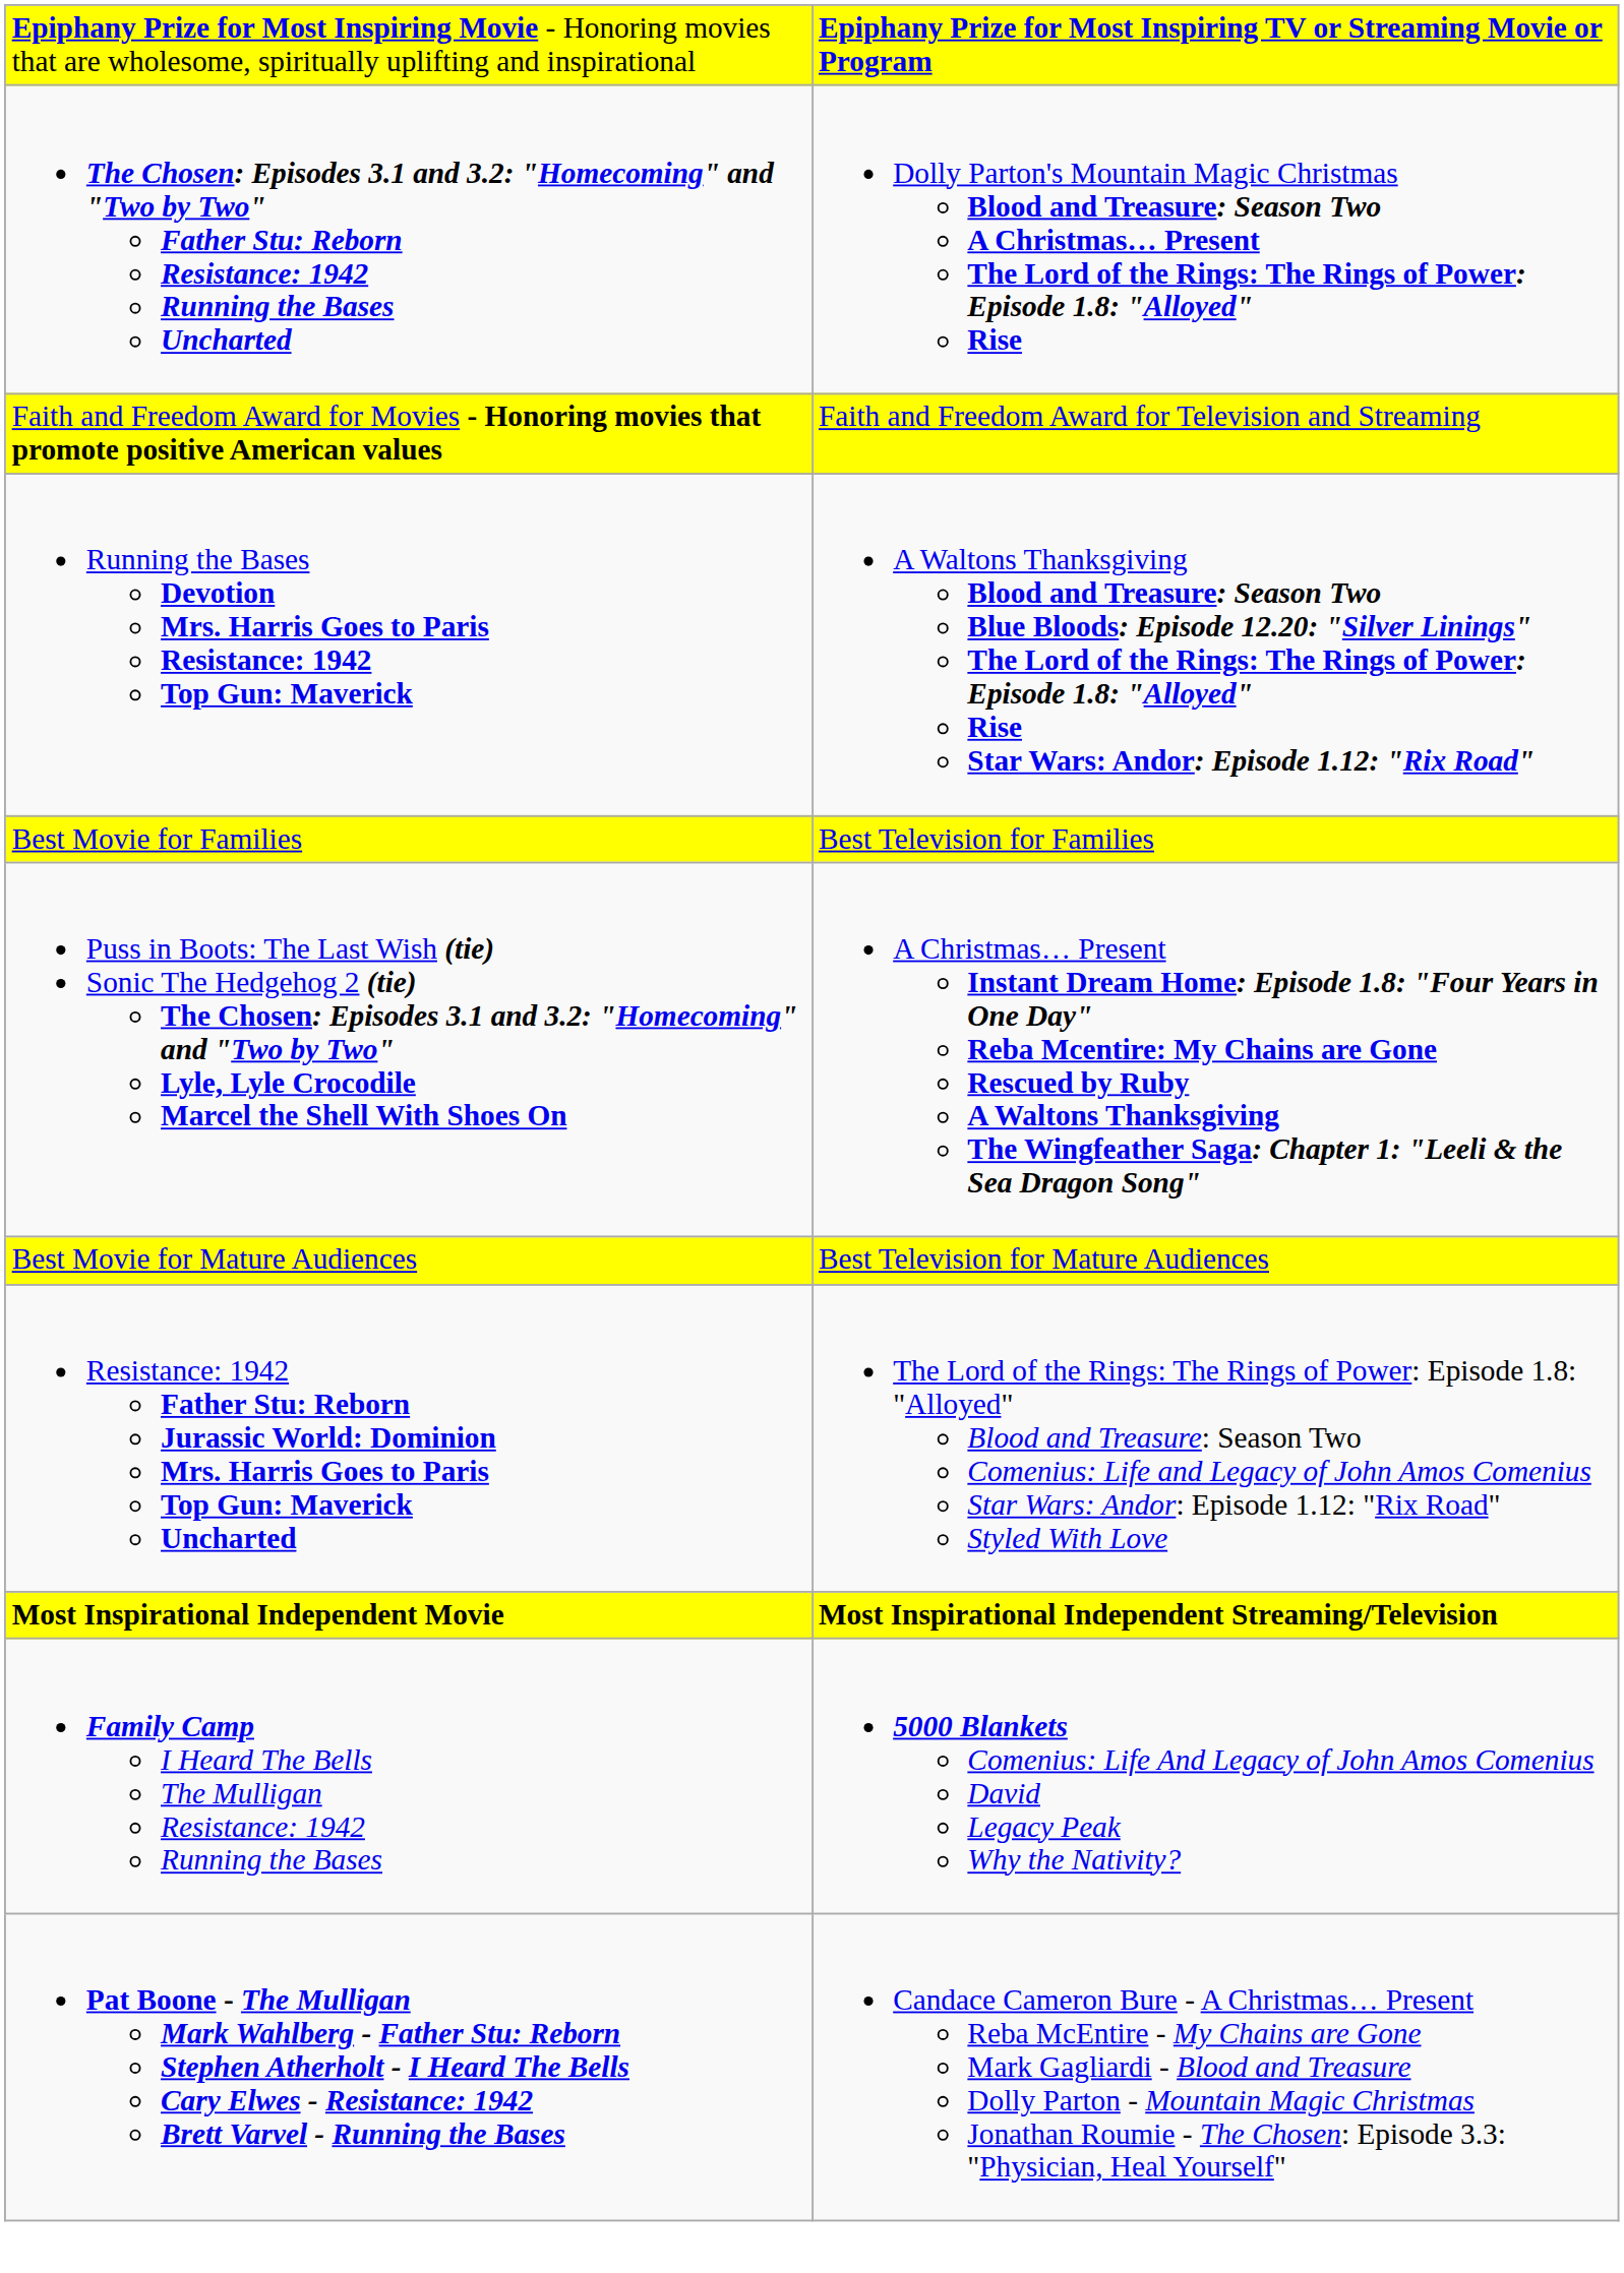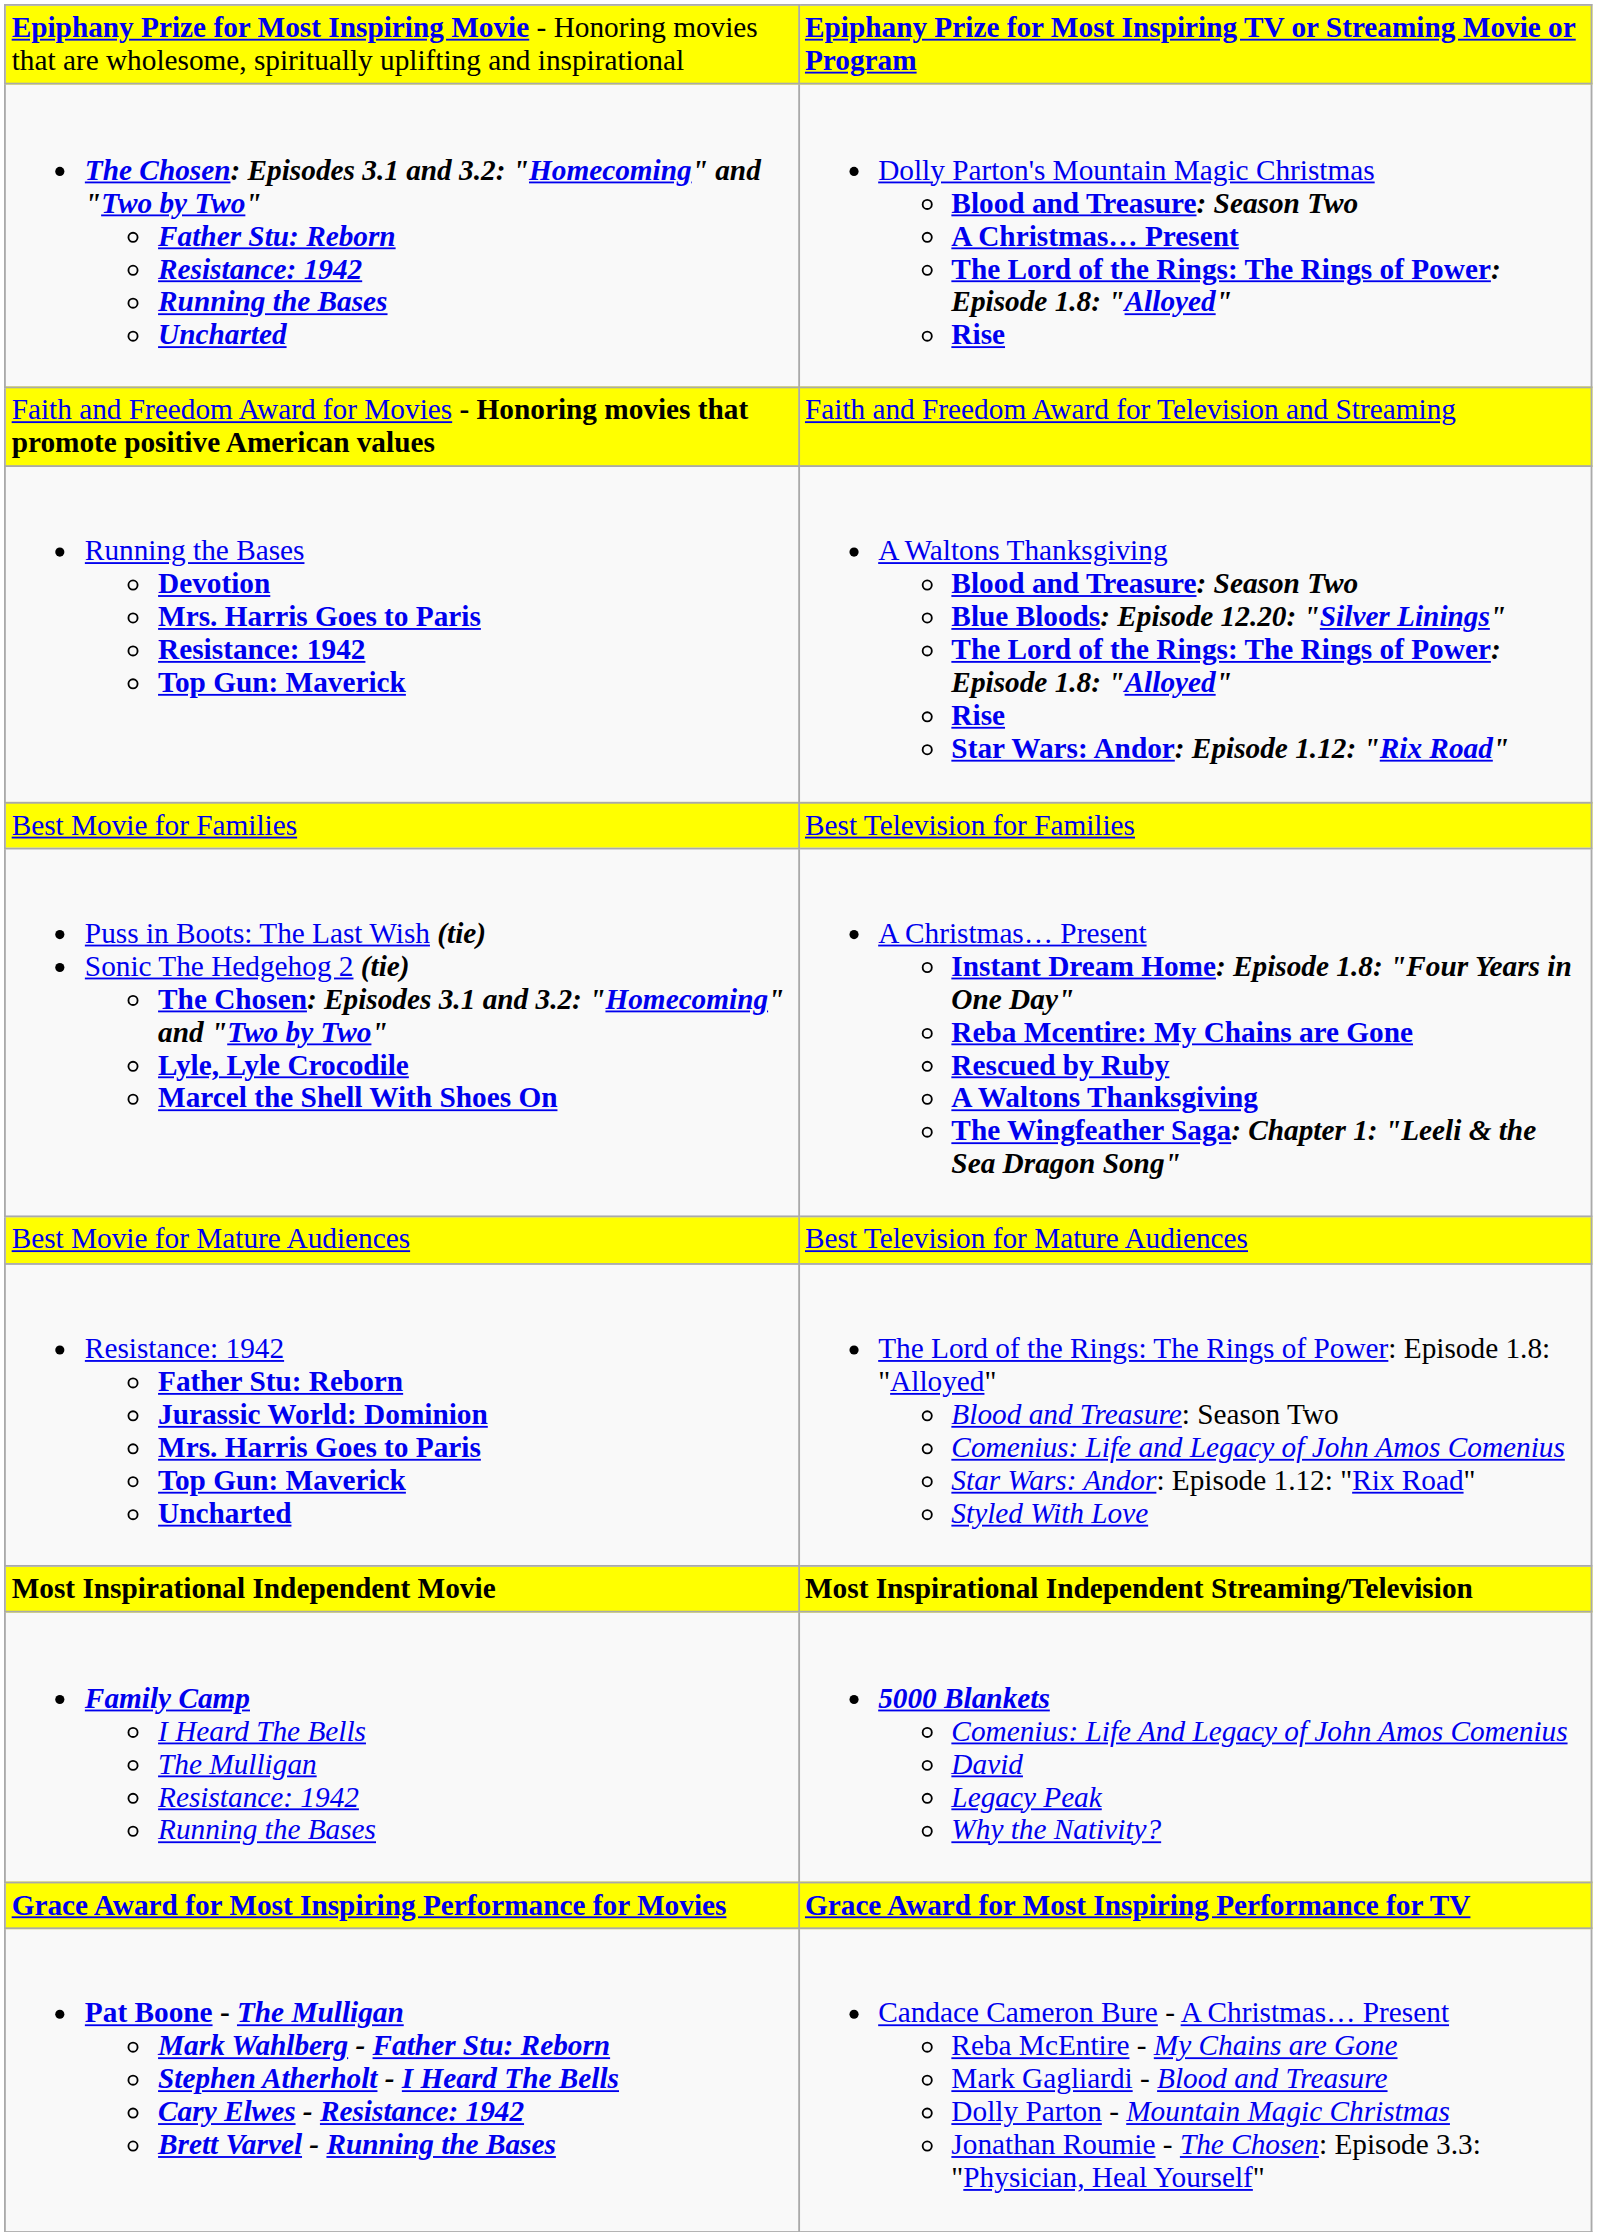 <table class=wikitable>
 <tr>
 <td valign="top" width="50%" style="background: yellow;"><strong><a href='#'>Epiphany Prize for Most Inspiring Movie</a></strong> - Honoring movies that are wholesome, spiritually uplifting and inspirational</td>
 <td valign="top" width="50%" style="background: yellow;"><strong><a href='#'>Epiphany Prize for Most Inspiring TV or Streaming Movie or Program</a></strong></td>
 </tr>
 <tr valign="top">
 <td><br><ul><li><strong><em><a href='#'>The Chosen</a><em>: Episodes 3.1 and 3.2: "<a href='#'>Homecoming</a>" and "<a href='#'>Two by Two</a>"<strong><ul><li></em><a href='#'>Father Stu: Reborn</a><em></li><li></em><a href='#'>Resistance: 1942</a><em></li><li></em><a href='#'>Running the Bases</a><em></li><li></em><a href='#'>Uncharted</a><em></li></ul></li></ul></td>
 <td><br><ul><li></em></strong><a href='#'>Dolly Parton's Mountain Magic Christmas</a><strong><em><ul><li></em><a href='#'>Blood and Treasure</a><em>: Season Two</li><li></em><a href='#'>A Christmas… Present</a><em></li><li></em><a href='#'>The Lord of the Rings: The Rings of Power</a><em>: Episode 1.8: "<a href='#'>Alloyed</a>"</li><li></em><a href='#'>Rise</a><em></li></ul></li></ul></td>
 </tr>
 <tr>
 <td valign="top" style="background: yellow;"></strong><a href='#'>Faith and Freedom Award for Movies</a><strong> - Honoring movies that promote positive American values</td>
 <td valign="top" style="background: yellow;"></strong><a href='#'>Faith and Freedom Award for Television and Streaming</a><strong></td>
 </tr>
 <tr valign="top">
 <td><br><ul><li></em></strong><a href='#'>Running the Bases</a><strong><em><ul><li></em><a href='#'>Devotion</a><em></li><li></em><a href='#'>Mrs. Harris Goes to Paris</a><em></li><li></em><a href='#'>Resistance: 1942</a><em></li><li></em><a href='#'>Top Gun: Maverick</a><em></li></ul></li></ul></td>
 <td><br><ul><li></em></strong><a href='#'>A Waltons Thanksgiving</a><strong><em><ul><li></em><a href='#'>Blood and Treasure</a><em>: Season Two</li><li></em><a href='#'>Blue Bloods</a><em>: Episode 12.20: "<a href='#'>Silver Linings</a>"</li><li></em><a href='#'>The Lord of the Rings: The Rings of Power</a><em>: Episode 1.8: "<a href='#'>Alloyed</a>"</li><li></em><a href='#'>Rise</a><em></li><li></em><a href='#'>Star Wars: Andor</a><em>: Episode 1.12: "<a href='#'>Rix Road</a>"</li></ul></li></ul></td>
 </tr>
 <tr>
 <td valign="top" style="background: yellow;"></strong><a href='#'>Best Movie for Families</a><strong></td>
 <td valign="top" style="background: yellow;"></strong><a href='#'>Best Television for Families</a><strong></td>
 </tr>
 <tr valign="top">
 <td><br><ul><li></em></strong><a href='#'>Puss in Boots: The Last Wish</a><strong><em> (tie)</li><li></em></strong><a href='#'>Sonic The Hedgehog 2</a><strong><em> (tie)<ul><li></em><a href='#'>The Chosen</a><em>: Episodes 3.1 and 3.2: "<a href='#'>Homecoming</a>" and "<a href='#'>Two by Two</a>"</li><li></em><a href='#'>Lyle, Lyle Crocodile</a><em></li><li></em><a href='#'>Marcel the Shell With Shoes On</a><em></li></ul></li></ul></td>
 <td><br><ul><li></em></strong><a href='#'>A Christmas… Present</a><strong><em><ul><li></em><a href='#'>Instant Dream Home</a><em>: Episode 1.8: "Four Years in One Day"</li><li></em><a href='#'>Reba Mcentire: My Chains are Gone</a><em></li><li></em><a href='#'>Rescued by Ruby</a><em></li><li></em><a href='#'>A Waltons Thanksgiving</a><em></li><li></em><a href='#'>The Wingfeather Saga</a><em>: Chapter 1: "Leeli & the Sea Dragon Song"</li></ul></li></ul></td>
 </tr>
 <tr>
 <td valign="top" style="background: yellow;"></strong><a href='#'>Best Movie for Mature Audiences</a><strong></td>
 <td valign="top" style="background: yellow;"></strong><a href='#'>Best Television for Mature Audiences</a><strong></td>
 </tr>
 <tr valign="top">
 <td><br><ul><li></em></strong><a href='#'>Resistance: 1942</a><strong><em><ul><li></em><a href='#'>Father Stu: Reborn</a><em></li><li></em><a href='#'>Jurassic World: Dominion</a><em></li><li></em><a href='#'>Mrs. Harris Goes to Paris</a><em></li><li></em><a href='#'>Top Gun: Maverick</a><em></li><li></em><a href='#'>Uncharted</a><em></li></ul></li></ul></td>
 <td><br><ul><li></em></strong><a href='#'>The Lord of the Rings: The Rings of Power</a></em>: Episode 1.8: "<a href='#'>Alloyed</a>"</strong><ul><li><em><a href='#'>Blood and Treasure</a></em>: Season Two</li><li><em><a href='#'>Comenius: Life and Legacy of John Amos Comenius</a></em></li><li><em><a href='#'>Star Wars: Andor</a></em>: Episode 1.12: "<a href='#'>Rix Road</a>"</li><li><em><a href='#'>Styled With Love</a></em></li></ul></li></ul></td>
 </tr>
 <tr>
 <td valign="top" style="background: yellow;"><strong>Most Inspirational Independent Movie</strong></td>
 <td valign="top" style="background: yellow;"><strong>Most Inspirational Independent Streaming/Television</strong></td>
 </tr>
 <tr valign="top">
 <td><br><ul><li><strong><em><a href='#'>Family Camp</a></em></strong><ul><li><em><a href='#'>I Heard The Bells</a></em></li><li><em><a href='#'>The Mulligan</a></em></li><li><em><a href='#'>Resistance: 1942</a></em></li><li><em><a href='#'>Running the Bases</a></em></li></ul></li></ul></td>
 <td><br><ul><li><strong><em><a href='#'>5000 Blankets</a></em></strong><ul><li><em><a href='#'>Comenius: Life And Legacy of John Amos Comenius</a></em></li><li><em><a href='#'>David</a></em></li><li><em><a href='#'>Legacy Peak</a></em></li><li><em><a href='#'>Why the Nativity?</a></em></li></ul></li></ul></td>
 </tr>
+<tr>
+<td valign="top" style="background: yellow;"><strong><a href='#'>Grace Award for Most Inspiring Performance for Movies</a></strong></td>
+<td valign="top" style="background: yellow;"><strong><a href='#'>Grace Award for Most Inspiring Performance for TV</a></strong></td>
+</tr>
 <tr valign="top">
 <td><br><ul><li><strong><a href='#'>Pat Boone</a> - <em><a href='#'>The Mulligan</a><strong><em><ul><li><a href='#'>Mark Wahlberg</a> - </em><a href='#'>Father Stu: Reborn</a><em></li><li><a href='#'>Stephen Atherholt</a> - </em><a href='#'>I Heard The Bells</a><em></li><li><a href='#'>Cary Elwes</a> - </em><a href='#'>Resistance: 1942</a><em></li><li><a href='#'>Brett Varvel</a> - </em><a href='#'>Running the Bases</a><em></li></ul></li></ul></td>
 <td><br><ul><li></strong><a href='#'>Candace Cameron Bure</a> - </em><a href='#'>A Christmas… Present</a></em></strong><ul><li><a href='#'>Reba McEntire</a> - <em><a href='#'>My Chains are Gone</a></em></li><li><a href='#'>Mark Gagliardi</a> - <em><a href='#'>Blood and Treasure</a></em></li><li><a href='#'>Dolly Parton</a> - <em><a href='#'>Mountain Magic Christmas</a></em></li><li><a href='#'>Jonathan Roumie</a> - <em><a href='#'>The Chosen</a></em>:  Episode 3.3: "<a href='#'>Physician, Heal Yourself</a>"</li></ul></li></ul></td>
 </tr>
 </table>
